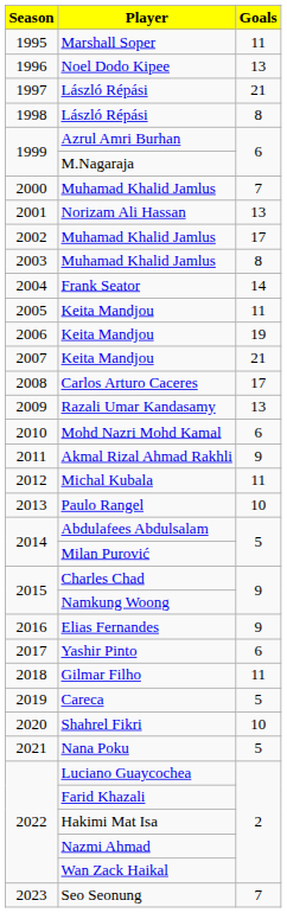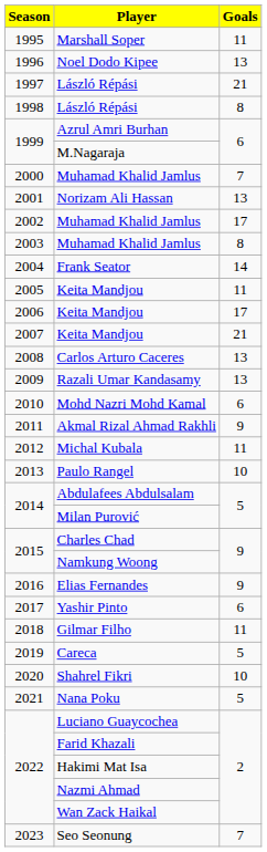 <table class="wikitable">
 <tr>
 <th style="background:yellow; color:Black; text-align:center;">Season</th>
 <th style="background:yellow; color:Black; text-align:center;">Player</th>
 <th style="background:yellow; color:Black; text-align:center;">Goals</th>
 </tr>
 <tr>
 <td style="text-align:center">1995</td>
 <td> <a href='#'>Marshall Soper</a></td>
 <td style="text-align:center">11</td>
 </tr>
 <tr>
 <td style="text-align:center">1996</td>
 <td> <a href='#'>Noel Dodo Kipee</a></td>
 <td style="text-align:center">13</td>
 </tr>
 <tr>
 <td style="text-align:center">1997</td>
 <td> <a href='#'>László Répási</a></td>
 <td style="text-align:center">21</td>
 </tr>
 <tr>
 <td style="text-align:center">1998</td>
 <td> <a href='#'>László Répási</a></td>
 <td style="text-align:center">8</td>
 </tr>
 <tr>
 <td rowspan=2 style="text-align:center">1999</td>
 <td> <a href='#'>Azrul Amri Burhan</a></td>
 <td rowspan=2 style="text-align:center">6</td>
 </tr>
 <tr>
 <td> M.Nagaraja</td>
 </tr>
 <tr>
 <td style="text-align:center">2000</td>
 <td> <a href='#'>Muhamad Khalid Jamlus</a></td>
 <td style="text-align:center">7</td>
 </tr>
 <tr>
 <td style="text-align:center">2001</td>
 <td> <a href='#'>Norizam Ali Hassan</a></td>
 <td style="text-align:center">13</td>
 </tr>
 <tr>
 <td style="text-align:center">2002</td>
 <td> <a href='#'>Muhamad Khalid Jamlus</a></td>
 <td style="text-align:center">17</td>
 </tr>
 <tr>
 <td style="text-align:center">2003</td>
 <td> <a href='#'>Muhamad Khalid Jamlus</a></td>
 <td style="text-align:center">8</td>
 </tr>
 <tr>
 <td style="text-align:center">2004</td>
 <td> <a href='#'>Frank Seator</a></td>
 <td style="text-align:center">14</td>
 </tr>
 <tr>
 <td style="text-align:center">2005</td>
 <td> <a href='#'>Keita Mandjou</a></td>
 <td style="text-align:center">11</td>
 </tr>
 <tr>
 <td style="text-align:center">2006</td>
 <td> <a href='#'>Keita Mandjou</a></td>
-<td style="text-align:center">19</td>
+<td style="text-align:center">17</td>
 </tr>
 <tr>
 <td style="text-align:center">2007</td>
 <td> <a href='#'>Keita Mandjou</a></td>
 <td style="text-align:center">21</td>
 </tr>
 <tr>
 <td style="text-align:center">2008</td>
 <td> <a href='#'>Carlos Arturo Caceres</a></td>
-<td style="text-align:center">17</td>
+<td style="text-align:center">13</td>
 </tr>
 <tr>
 <td style="text-align:center">2009</td>
 <td> <a href='#'>Razali Umar Kandasamy</a></td>
 <td style="text-align:center">13</td>
 </tr>
 <tr>
 <td style="text-align:center">2010</td>
 <td> <a href='#'>Mohd Nazri Mohd Kamal</a></td>
 <td style="text-align:center">6</td>
 </tr>
 <tr>
 <td style="text-align:center">2011</td>
 <td> <a href='#'>Akmal Rizal Ahmad Rakhli</a></td>
 <td style="text-align:center">9</td>
 </tr>
 <tr>
 <td style="text-align:center">2012</td>
 <td> <a href='#'>Michal Kubala</a></td>
 <td style="text-align:center">11</td>
 </tr>
 <tr>
 <td style="text-align:center">2013</td>
 <td> <a href='#'>Paulo Rangel</a></td>
 <td style="text-align:center">10</td>
 </tr>
 <tr>
 <td rowspan=2 style="text-align:center">2014</td>
 <td> <a href='#'>Abdulafees Abdulsalam</a></td>
 <td rowspan=2 style="text-align:center">5</td>
 </tr>
 <tr>
 <td> <a href='#'>Milan Purović</a></td>
 </tr>
 <tr>
 <td rowspan=2 style="text-align:center">2015</td>
 <td> <a href='#'>Charles Chad</a></td>
 <td rowspan=2 style="text-align:center">9</td>
 </tr>
 <tr>
 <td> <a href='#'>Namkung Woong</a></td>
 </tr>
 <tr>
 <td style="text-align:center">2016</td>
 <td> <a href='#'>Elias Fernandes</a></td>
 <td style="text-align:center">9</td>
 </tr>
 <tr>
 <td style="text-align:center">2017</td>
 <td> <a href='#'>Yashir Pinto</a></td>
 <td style="text-align:center">6</td>
 </tr>
 <tr>
 <td style="text-align:center">2018</td>
 <td> <a href='#'>Gilmar Filho</a></td>
 <td style="text-align:center">11</td>
 </tr>
 <tr>
 <td style="text-align:center">2019</td>
 <td> <a href='#'>Careca</a></td>
 <td style="text-align:center">5</td>
 </tr>
 <tr>
 <td style="text-align:center">2020</td>
 <td> <a href='#'>Shahrel Fikri</a></td>
 <td style="text-align:center">10</td>
 </tr>
 <tr>
 <td style="text-align:center">2021</td>
 <td> <a href='#'>Nana Poku</a></td>
 <td style="text-align:center">5</td>
 </tr>
 <tr>
 <td rowspan=5 style="text-align:center">2022</td>
 <td> <a href='#'>Luciano Guaycochea</a></td>
 <td rowspan=5 style="text-align:center">2</td>
 </tr>
 <tr>
 <td> <a href='#'>Farid Khazali</a></td>
 </tr>
 <tr>
 <td> Hakimi Mat Isa</td>
 </tr>
 <tr>
 <td> <a href='#'>Nazmi Ahmad</a></td>
 </tr>
 <tr>
 <td> <a href='#'>Wan Zack Haikal</a></td>
 </tr>
 <tr>
 <td style="text-align:center">2023</td>
 <td> Seo Seonung</td>
 <td style="text-align:center">7</td>
 </tr>
 </table>
